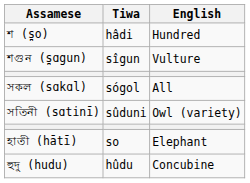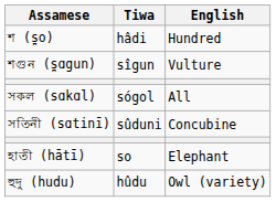 <table class="wikitable">
 <tr>
 <th>Assamese</th>
 <th>Tiwa</th>
 <th>English</th>
 </tr>
 <tr>
 <td>শ (s̪o)</td>
 <td>hâdi</td>
 <td>Hundred</td>
 </tr>
 <tr>
 <td>শগুন (s̪ɑgun)</td>
 <td>sîgun</td>
 <td>Vulture</td>
 </tr>
 <tr>
 <th></th>
 <th></th>
 <th></th>
 </tr>
 <tr>
 <td>সকল (sɑkɑl)</td>
 <td>sógol</td>
 <td>All</td>
 </tr>
 <tr>
 <td>সতিনী (sɑtinī)</td>
 <td>sûduni</td>
-<td>Owl (variety)</td>
+<td>Concubine</td>
 </tr>
 <tr>
 <th></th>
 <th></th>
 <th></th>
 </tr>
 <tr>
 <td>হাতী (hātī)</td>
 <td>so</td>
 <td>Elephant</td>
 </tr>
 <tr>
 <td>হুদু (hudu)</td>
 <td>hûdu</td>
-<td>Concubine</td>
+<td>Owl (variety)</td>
 </tr>
 </table>
